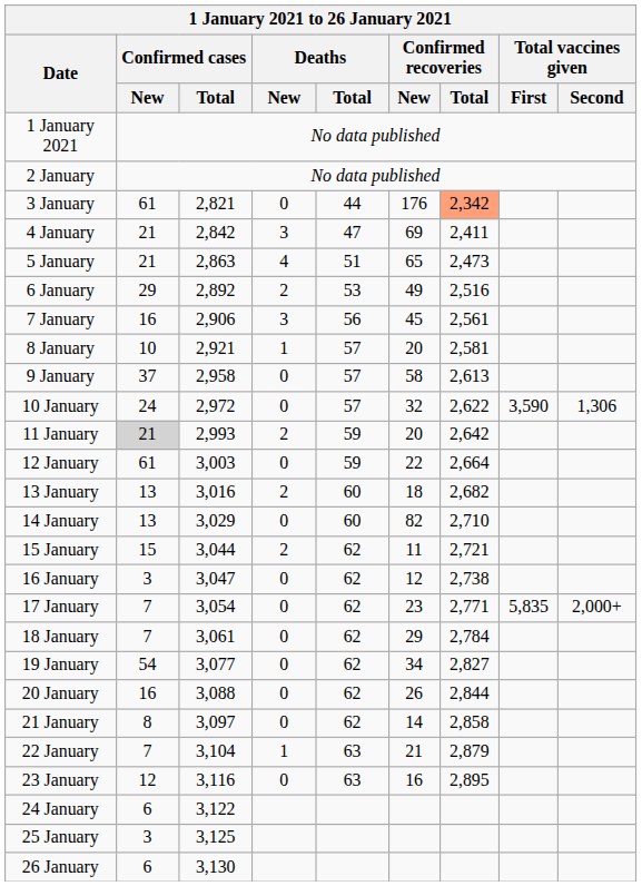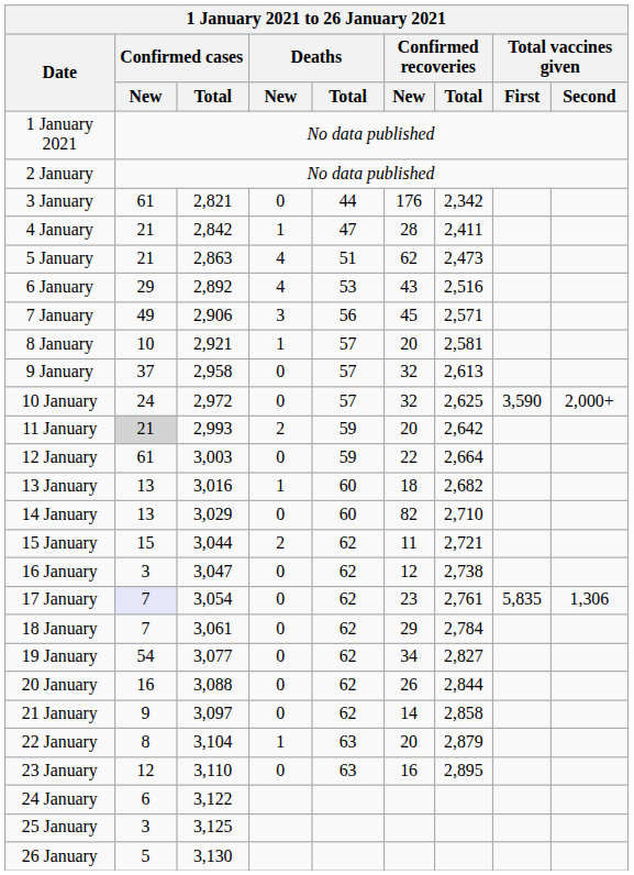 <table class="wikitable mw" style="text-align:center; font-size:86%">
 <tr>
 <th colspan="9">1 January 2021 to 26 January 2021</th>
 </tr>
 <tr>
 <th rowspan="2" width=80px>Date</th>
 <th colspan="2" width=100px>Confirmed cases</th>
 <th colspan="2" width=100px>Deaths</th>
 <th colspan="2" width=80px>Confirmed recoveries</th>
 <th colspan="2" width=100px>Total vaccines given</th>
 </tr>
 <tr>
 <th>New</th>
 <th>Total</th>
 <th>New</th>
 <th>Total</th>
 <th>New</th>
 <th>Total</th>
 <th>First</th>
 <th>Second</th>
 </tr>
 <tr>
 <td>1 January 2021</td>
 <td colspan="8"><em>No data published</em></td>
 </tr>
 <tr>
 <td>2 January</td>
 <td colspan="8"><em>No data published</em></td>
 </tr>
 <tr>
 <td>3 January</td>
 <td>61</td>
 <td>2,821</td>
 <td>0</td>
 <td>44</td>
 <td>176</td>
-<td style="background: lightsalmon;">2,342</td>
+<td>2,342</td>
 <td></td>
 <td></td>
 </tr>
 <tr>
 <td>4 January</td>
 <td>21</td>
 <td>2,842</td>
-<td>3</td>
+<td>1</td>
 <td>47</td>
-<td>69</td>
+<td>28</td>
 <td>2,411</td>
 <td></td>
 <td></td>
 </tr>
 <tr>
 <td>5 January</td>
 <td>21</td>
 <td>2,863</td>
 <td>4</td>
 <td>51</td>
-<td>65</td>
+<td>62</td>
 <td>2,473</td>
 <td></td>
 <td></td>
 </tr>
 <tr>
 <td>6 January</td>
 <td>29</td>
 <td>2,892</td>
-<td>2</td>
+<td>4</td>
 <td>53</td>
-<td>49</td>
+<td>43</td>
 <td>2,516</td>
 <td></td>
 <td></td>
 </tr>
 <tr>
 <td>7 January</td>
-<td>16</td>
+<td>49</td>
 <td>2,906</td>
 <td>3</td>
 <td>56</td>
 <td>45</td>
-<td>2,561</td>
+<td>2,571</td>
 <td></td>
 <td></td>
 </tr>
 <tr>
 <td>8 January</td>
 <td>10</td>
 <td>2,921</td>
 <td>1</td>
 <td>57</td>
 <td>20</td>
 <td>2,581</td>
 <td></td>
 <td></td>
 </tr>
 <tr>
 <td>9 January</td>
 <td>37</td>
 <td>2,958</td>
 <td>0</td>
 <td>57</td>
-<td>58</td>
+<td>32</td>
 <td>2,613</td>
 <td></td>
 <td></td>
 </tr>
 <tr>
 <td>10 January</td>
 <td>24</td>
 <td>2,972</td>
 <td>0</td>
 <td>57</td>
 <td>32</td>
-<td>2,622</td>
+<td>2,625</td>
 <td>3,590</td>
-<td>1,306</td>
+<td>2,000+</td>
 </tr>
 <tr>
 <td>11 January</td>
 <td style="background: lightgrey;">21</td>
 <td>2,993</td>
 <td>2</td>
 <td>59</td>
 <td>20</td>
 <td>2,642</td>
 <td></td>
 <td></td>
 </tr>
 <tr>
 <td>12 January</td>
 <td>61</td>
 <td>3,003</td>
 <td>0</td>
 <td>59</td>
 <td>22</td>
 <td>2,664</td>
 <td></td>
 <td></td>
 </tr>
 <tr>
 <td>13 January</td>
 <td>13</td>
 <td>3,016</td>
-<td>2</td>
+<td>1</td>
 <td>60</td>
 <td>18</td>
 <td>2,682</td>
 <td></td>
 <td></td>
 </tr>
 <tr>
 <td>14 January</td>
 <td>13</td>
 <td>3,029</td>
 <td>0</td>
 <td>60</td>
 <td>82</td>
 <td>2,710</td>
 <td></td>
 <td></td>
 </tr>
 <tr>
 <td>15 January</td>
 <td>15</td>
 <td>3,044</td>
 <td>2</td>
 <td>62</td>
 <td>11</td>
 <td>2,721</td>
 <td></td>
 <td></td>
 </tr>
 <tr>
 <td>16 January</td>
 <td>3</td>
 <td>3,047</td>
 <td>0</td>
 <td>62</td>
 <td>12</td>
 <td>2,738</td>
 <td></td>
 <td></td>
 </tr>
 <tr>
 <td>17 January</td>
-<td>7</td>
+<td style="background: lavender;">7</td>
 <td>3,054</td>
 <td>0</td>
 <td>62</td>
 <td>23</td>
-<td>2,771</td>
+<td>2,761</td>
 <td>5,835</td>
-<td>2,000+</td>
+<td>1,306</td>
 </tr>
 <tr>
 <td>18 January</td>
 <td>7</td>
 <td>3,061</td>
 <td>0</td>
 <td>62</td>
 <td>29</td>
 <td>2,784</td>
 <td></td>
 <td></td>
 </tr>
 <tr>
 <td>19 January</td>
 <td>54</td>
 <td>3,077</td>
 <td>0</td>
 <td>62</td>
 <td>34</td>
 <td>2,827</td>
 <td></td>
 <td></td>
 </tr>
 <tr>
 <td>20 January</td>
 <td>16</td>
 <td>3,088</td>
 <td>0</td>
 <td>62</td>
 <td>26</td>
 <td>2,844</td>
 <td></td>
 <td></td>
 </tr>
 <tr>
 <td>21 January</td>
-<td>8</td>
+<td>9</td>
 <td>3,097</td>
 <td>0</td>
 <td>62</td>
 <td>14</td>
 <td>2,858</td>
 <td></td>
 <td></td>
 </tr>
 <tr>
 <td>22 January</td>
-<td>7</td>
+<td>8</td>
 <td>3,104</td>
 <td>1</td>
 <td>63</td>
-<td>21</td>
+<td>20</td>
 <td>2,879</td>
 <td></td>
 <td></td>
 </tr>
 <tr>
 <td>23 January</td>
 <td>12</td>
-<td>3,116</td>
+<td>3,110</td>
 <td>0</td>
 <td>63</td>
 <td>16</td>
 <td>2,895</td>
 <td></td>
 <td></td>
 </tr>
 <tr>
 <td>24 January</td>
 <td>6</td>
 <td>3,122</td>
 <td></td>
 <td></td>
 <td></td>
 <td></td>
 <td></td>
 <td></td>
 </tr>
 <tr>
 <td>25 January</td>
 <td>3</td>
 <td>3,125</td>
 <td></td>
 <td></td>
 <td></td>
 <td></td>
 <td></td>
 <td></td>
 </tr>
 <tr>
 <td>26 January</td>
-<td>6</td>
+<td>5</td>
 <td>3,130</td>
 <td></td>
 <td></td>
 <td></td>
 <td></td>
 <td></td>
 <td></td>
 </tr>
 <tr>
 </tr>
 <tr style="text-align:right;">
 </tr>
 </table>
